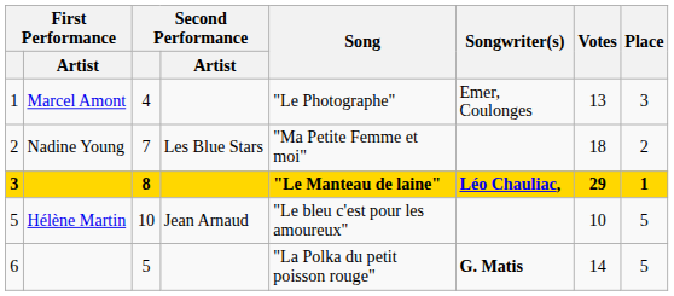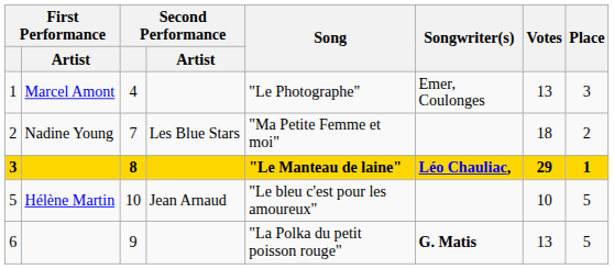 <table class="sortable wikitable" style="margin: 1em auto 1em auto; text-align:left">
 <tr>
 <th colspan="2">First Performance</th>
 <th colspan="2">Second Performance</th>
 <th rowspan="2">Song</th>
 <th rowspan="2">Songwriter(s)</th>
 <th rowspan="2">Votes</th>
 <th rowspan="2">Place</th>
 </tr>
 <tr>
 <th></th>
 <th>Artist</th>
 <th></th>
 <th>Artist</th>
 </tr>
 <tr>
 <td align="center">1</td>
 <td><a href='#'>Marcel Amont</a></td>
 <td align="center">4</td>
 <td></td>
 <td>"Le Photographe"</td>
 <td>Emer, Coulonges</td>
 <td align="center">13</td>
 <td align="center">3</td>
 </tr>
 <tr>
 <td align="center">2</td>
 <td>Nadine Young</td>
 <td align="center">7</td>
 <td>Les Blue Stars</td>
 <td>"Ma Petite Femme et moi"</td>
 <td></td>
 <td align="center">18</td>
 <td align="center">2</td>
 </tr>
 <tr style="font-weight:bold; background:gold;">
 <td align="center">3</td>
 <td></td>
 <td align="center">8</td>
 <td></td>
 <td>"Le Manteau de laine"</td>
 <td><a href='#'>Léo Chauliac</a>, </td>
 <td align="center">29</td>
 <td align="center">1</td>
 </tr>
 <tr>
 <td align="center">5</td>
 <td><a href='#'>Hélène Martin</a></td>
 <td align="center">10</td>
 <td>Jean Arnaud</td>
 <td>"Le bleu c'est pour les amoureux"</td>
 <td></td>
 <td align="center">10</td>
 <td align="center">5</td>
 </tr>
 <tr>
 <td align="center">6</td>
 <td></td>
-<td align="center">5</td>
+<td align="center">9</td>
 <td></td>
 <td>"La Polka du petit poisson rouge"</td>
 <td><strong>G. Matis</strong></td>
-<td align="center">14</td>
+<td align="center">13</td>
 <td align="center">5</td>
 </tr>
 </table>
